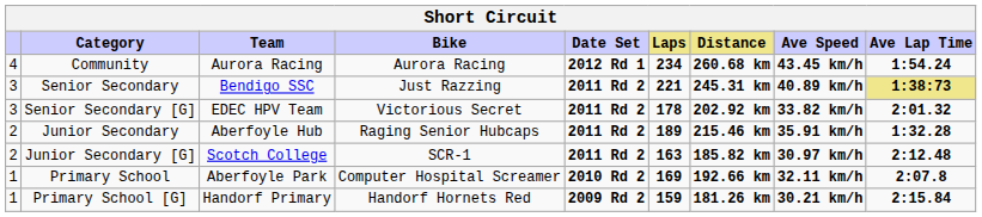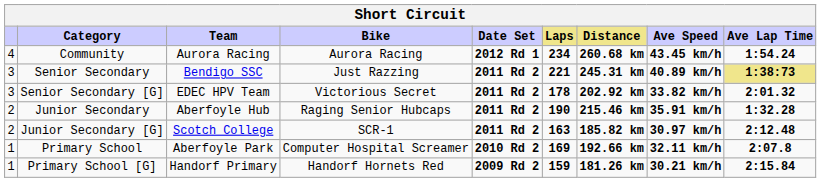 <table class="wikitable collapsible collapsed" style="font-size: 85%; text-align:center">
 <tr>
 <th colspan="9" width="500"><big>Short Circuit</big></th>
 </tr>
 <tr>
 <th style="background:#ccf"></th>
 <th style="background:#ccf">Category</th>
 <th style="background:#ccf">Team</th>
 <th style="background:#ccf">Bike</th>
 <th style="background:#ccf">Date Set</th>
 <th style="background:#f0e68c">Laps</th>
 <th style="background:#f0e68c">Distance</th>
 <th style="background:#ccf">Ave Speed</th>
 <th style="background:#ccf">Ave Lap Time</th>
 </tr>
 <tr>
 <td>4</td>
 <td>Community</td>
 <td> Aurora Racing</td>
 <td>Aurora Racing</td>
 <td><strong>2012 Rd 1</strong></td>
 <td><strong>234</strong></td>
 <td><strong>260.68 km</strong></td>
 <td><strong>43.45 km/h</strong></td>
 <td><strong>1:54.24</strong></td>
 </tr>
 <tr>
 <td>3</td>
 <td>Senior Secondary</td>
 <td> <a href='#'>Bendigo SSC</a></td>
 <td>Just Razzing</td>
 <td><strong>2011 Rd 2</strong></td>
 <td><strong>221</strong></td>
 <td><strong>245.31 km</strong></td>
 <td><strong>40.89 km/h</strong></td>
 <td style="background: khaki;"><strong>1:38:73</strong></td>
 </tr>
 <tr>
 <td>3</td>
 <td>Senior Secondary [G]</td>
 <td> EDEC HPV Team</td>
 <td>Victorious Secret</td>
 <td><strong>2011 Rd 2</strong></td>
 <td><strong>178</strong></td>
 <td><strong>202.92 km</strong></td>
 <td><strong>33.82 km/h</strong></td>
 <td><strong>2:01.32</strong></td>
 </tr>
 <tr>
 <td>2</td>
 <td>Junior Secondary</td>
 <td> Aberfoyle Hub</td>
 <td>Raging Senior Hubcaps</td>
 <td><strong>2011 Rd 2</strong></td>
-<td><strong>189</strong></td>
+<td><strong>190</strong></td>
 <td><strong>215.46 km</strong></td>
 <td><strong>35.91 km/h</strong></td>
 <td><strong>1:32.28</strong></td>
 </tr>
 <tr>
 <td>2</td>
 <td>Junior Secondary [G]</td>
 <td> <a href='#'>Scotch College</a></td>
 <td>SCR-1</td>
 <td><strong>2011 Rd 2</strong></td>
 <td><strong>163</strong></td>
 <td><strong>185.82 km</strong></td>
 <td><strong>30.97 km/h</strong></td>
 <td><strong>2:12.48</strong></td>
 </tr>
 <tr>
 <td>1</td>
 <td>Primary School</td>
 <td> Aberfoyle Park</td>
 <td>Computer Hospital Screamer</td>
 <td><strong>2010 Rd 2</strong></td>
 <td><strong>169</strong></td>
 <td><strong>192.66 km</strong></td>
 <td><strong>32.11 km/h</strong></td>
 <td><strong>2:07.8</strong></td>
 </tr>
 <tr>
 <td>1</td>
 <td>Primary School [G]</td>
 <td> Handorf Primary</td>
 <td>Handorf Hornets Red</td>
 <td><strong>2009 Rd 2</strong></td>
 <td><strong>159</strong></td>
 <td><strong>181.26 km</strong></td>
 <td><strong>30.21 km/h</strong></td>
 <td><strong>2:15.84</strong></td>
 </tr>
 </table>
